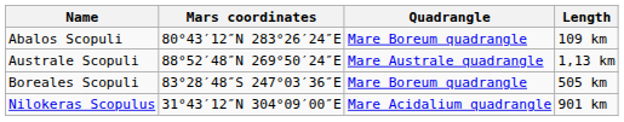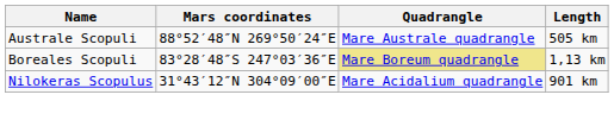 <table class="wikitable">
 <tr>
 <th>Name</th>
 <th>Mars coordinates</th>
 <th>Quadrangle</th>
 <th>Length</th>
 </tr>
 <tr>
-<td>Abalos Scopuli</td>
-<td>80°43′12″N 283°26′24″E</td>
-<td><a href='#'>Mare Boreum quadrangle</a></td>
-<td>109 km</td>
-</tr>
-<tr>
 <td>Australe Scopuli</td>
 <td>88°52′48″N 269°50′24″E</td>
 <td><a href='#'>Mare Australe quadrangle</a></td>
-<td>1,13 km</td>
+<td>505 km</td>
 </tr>
 <tr>
 <td>Boreales Scopuli</td>
 <td>83°28′48″S 247°03′36″E</td>
-<td><a href='#'>Mare Boreum quadrangle</a></td>
-<td>505 km</td>
+<td style="background: khaki;"><a href='#'>Mare Boreum quadrangle</a></td>
+<td>1,13 km</td>
 </tr>
 <tr>
 <td><a href='#'>Nilokeras Scopulus</a></td>
 <td>31°43′12″N 304°09′00″E</td>
 <td><a href='#'>Mare Acidalium quadrangle</a></td>
 <td>901 km</td>
 </tr>
 </table>
